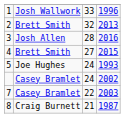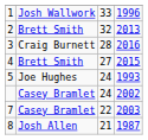 <table class="wikitable">
 <tr>
 </tr>
 <tr>
 <td>1</td>
 <td><a href='#'>Josh Wallwork</a></td>
 <td>33</td>
 <td><a href='#'>1996</a></td>
 </tr>
 <tr>
 <td>2</td>
 <td><a href='#'>Brett Smith</a></td>
 <td>32</td>
 <td><a href='#'>2013</a></td>
 </tr>
 <tr>
 <td>3</td>
-<td><a href='#'>Josh Allen</a></td>
+<td>Craig Burnett</td>
 <td>28</td>
 <td><a href='#'>2016</a></td>
 </tr>
 <tr>
 <td>4</td>
 <td><a href='#'>Brett Smith</a></td>
 <td>27</td>
 <td><a href='#'>2015</a></td>
 </tr>
 <tr>
 <td>5</td>
 <td>Joe Hughes</td>
 <td>24</td>
 <td><a href='#'>1993</a></td>
 </tr>
 <tr>
 <td></td>
 <td><a href='#'>Casey Bramlet</a></td>
 <td>24</td>
 <td><a href='#'>2002</a></td>
 </tr>
 <tr>
 <td>7</td>
 <td><a href='#'>Casey Bramlet</a></td>
 <td>22</td>
 <td><a href='#'>2003</a></td>
 </tr>
 <tr>
 <td>8</td>
-<td>Craig Burnett</td>
+<td><a href='#'>Josh Allen</a></td>
 <td>21</td>
 <td><a href='#'>1987</a></td>
 </tr>
 </table>
